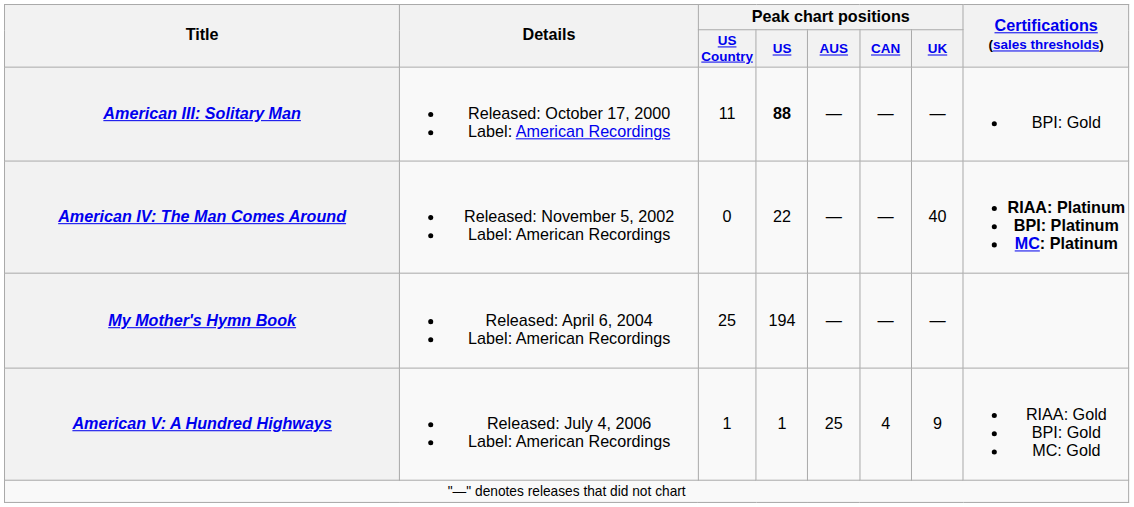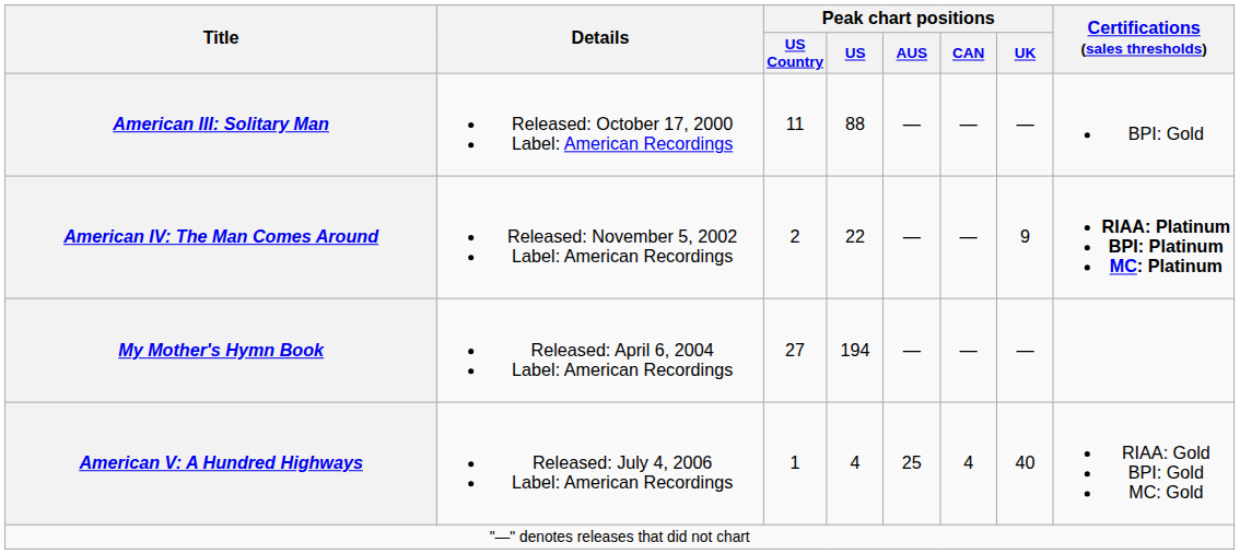 <table class="wikitable plainrowheaders" style="text-align:center;">
 <tr>
 <th rowspan="2" style="width:24em;">Title</th>
 <th rowspan="2" style="width:18em;">Details</th>
 <th colspan="5">Peak chart positions</th>
 <th rowspan="2"><a href='#'>Certifications</a><br><small>(<a href='#'>sales thresholds</a>)</small></th>
 </tr>
 <tr style="font-size:smaller;">
 <th style="width:45px;"><a href='#'>US Country</a></th>
 <th style="width:45px;"><a href='#'>US</a></th>
 <th style="width:45px;"><a href='#'>AUS</a></th>
 <th style="width:45px;"><a href='#'>CAN</a></th>
 <th style="width:45px;"><a href='#'>UK</a></th>
 </tr>
 <tr>
 <th scope="row"><em><a href='#'>American III: Solitary Man</a></em></th>
 <td><br><ul><li>Released: October 17, 2000</li><li>Label: <a href='#'>American Recordings</a></li></ul></td>
 <td>11</td>
-<td><strong>88</strong></td>
+<td>88</td>
 <td>—</td>
 <td>—</td>
 <td>—</td>
 <td><br><ul><li>BPI: Gold</li></ul></td>
 </tr>
 <tr>
 <th scope="row"><em><a href='#'>American IV: The Man Comes Around</a></em></th>
 <td><br><ul><li>Released: November 5, 2002</li><li>Label: American Recordings</li></ul></td>
-<td>0</td>
+<td>2</td>
 <td>22</td>
 <td>—</td>
 <td>—</td>
-<td>40</td>
+<td>9</td>
 <td><strong><br><ul><li>RIAA: Platinum</li><li>BPI: Platinum</li><li><a href='#'>MC</a>: Platinum</li></ul></strong></td>
 </tr>
 <tr>
 <th scope="row"><em><a href='#'>My Mother's Hymn Book</a></em></th>
 <td><br><ul><li>Released: April 6, 2004</li><li>Label: American Recordings</li></ul></td>
-<td>25</td>
+<td>27</td>
 <td>194</td>
 <td>—</td>
 <td>—</td>
 <td>—</td>
 <td></td>
 </tr>
 <tr>
 <th scope="row"><em><a href='#'>American V: A Hundred Highways</a></em></th>
 <td><br><ul><li>Released: July 4, 2006</li><li>Label: American Recordings</li></ul></td>
 <td>1</td>
-<td>1</td>
+<td>4</td>
 <td>25</td>
 <td>4</td>
-<td>9</td>
+<td>40</td>
 <td><br><ul><li>RIAA: Gold</li><li>BPI: Gold</li><li>MC: Gold</li></ul></td>
 </tr>
 <tr>
 <td colspan="8" style="font-size:85%">"—" denotes releases that did not chart</td>
 </tr>
 </table>
